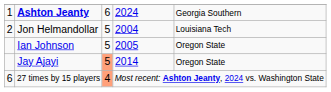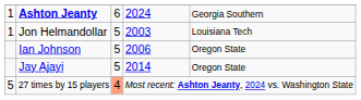 <table class="wikitable">
 <tr>
 </tr>
 <tr>
 <td>1</td>
 <td><strong><a href='#'>Ashton Jeanty</a></strong></td>
 <td>6</td>
 <td><a href='#'>2024</a></td>
 <td style="font-size:80%;">Georgia Southern</td>
 </tr>
 <tr>
-<td>2</td>
+<td>1</td>
 <td>Jon Helmandollar</td>
 <td>5</td>
-<td><a href='#'>2004</a></td>
+<td><a href='#'>2003</a></td>
 <td style="font-size:80%;">Louisiana Tech</td>
 </tr>
 <tr>
 <td></td>
 <td><a href='#'>Ian Johnson</a></td>
 <td>5</td>
-<td><a href='#'>2005</a></td>
+<td><a href='#'>2006</a></td>
 <td style="font-size:80%;">Oregon State</td>
 </tr>
 <tr>
 <td></td>
 <td><a href='#'>Jay Ajayi</a></td>
-<td style="background: lightsalmon;">5</td>
+<td>5</td>
 <td><a href='#'>2014</a></td>
 <td style="font-size:80%;">Oregon State</td>
 </tr>
 <tr>
-<td>6</td>
+<td>5</td>
 <td style="font-size:80%;">27 times by 15 players</td>
 <td style="background: lightsalmon;">4</td>
 <td colspan=2 style="font-size:80%;"><em>Most recent:</em> <strong><a href='#'>Ashton Jeanty</a></strong>, <a href='#'>2024</a> vs. Washington State</td>
 </tr>
 </table>
